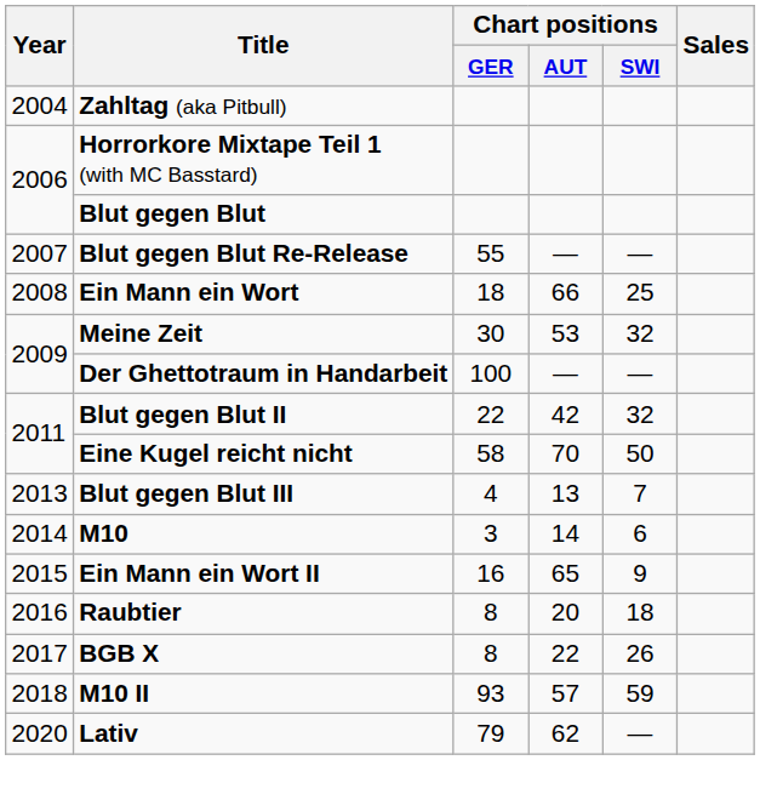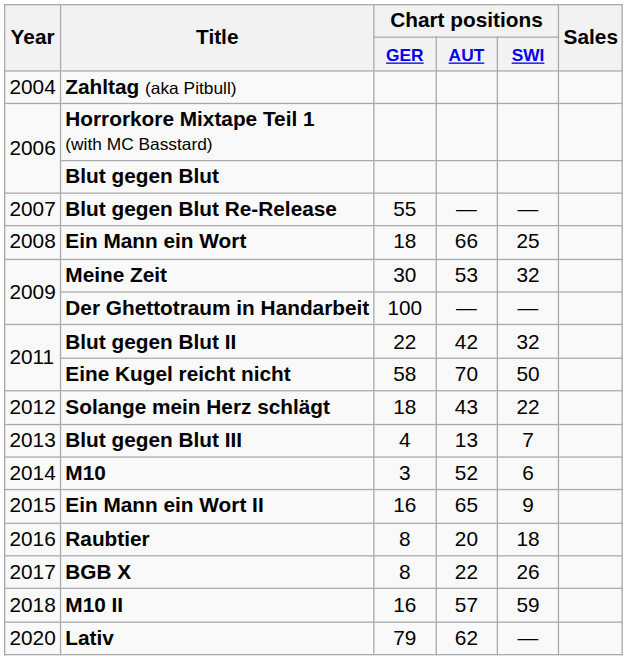 <table class="wikitable">
 <tr>
 <th rowspan="2">Year</th>
 <th rowspan="2">Title</th>
 <th colspan="3">Chart positions</th>
 <th rowspan="2">Sales</th>
 </tr>
 <tr>
 <th width="40"><small><a href='#'>GER</a></small></th>
 <th width="40"><small><a href='#'>AUT</a></small></th>
 <th width="40"><small><a href='#'>SWI</a></small><br></th>
 </tr>
 <tr>
 <td>2004</td>
 <td><strong>Zahltag</strong> <small>(aka Pitbull)</small></td>
 <td align="center"></td>
 <td align="center"></td>
 <td align="center"></td>
 <td></td>
 </tr>
 <tr>
 <td rowspan="2">2006</td>
 <td><strong>Horrorkore Mixtape Teil 1</strong><br><small>(with MC Basstard)</small></td>
 <td align="center"></td>
 <td align="center"></td>
 <td align="center"></td>
 <td></td>
 </tr>
 <tr>
 <td><strong>Blut gegen Blut</strong></td>
 <td align="center"></td>
 <td align="center"></td>
 <td align="center"></td>
 <td></td>
 </tr>
 <tr>
 <td>2007</td>
 <td><strong>Blut gegen Blut Re-Release</strong></td>
 <td align="center">55</td>
 <td align="center">—</td>
 <td align="center">—</td>
 <td></td>
 </tr>
 <tr>
 <td>2008</td>
 <td><strong>Ein Mann ein Wort</strong></td>
 <td align="center">18</td>
 <td align="center">66</td>
 <td align="center">25</td>
 <td></td>
 </tr>
 <tr>
 <td rowspan="2">2009</td>
 <td><strong>Meine Zeit</strong></td>
 <td align="center">30</td>
 <td align="center">53</td>
 <td align="center">32</td>
 <td></td>
 </tr>
 <tr>
 <td><strong>Der Ghettotraum in Handarbeit</strong></td>
 <td align="center">100</td>
 <td align="center">—</td>
 <td align="center">—</td>
 <td></td>
 </tr>
 <tr>
 <td rowspan="2">2011</td>
 <td><strong>Blut gegen Blut II</strong></td>
 <td align="center">22</td>
 <td align="center">42</td>
 <td align="center">32</td>
 <td></td>
 </tr>
 <tr>
 <td><strong>Eine Kugel reicht nicht</strong></td>
 <td align="center">58</td>
 <td align="center">70</td>
 <td align="center">50</td>
 <td></td>
 </tr>
 <tr>
+<td>2012</td>
+<td><strong>Solange mein Herz schlägt</strong></td>
+<td align="center">18</td>
+<td align="center">43</td>
+<td align="center">22</td>
+<td></td>
+</tr>
+<tr>
 <td>2013</td>
 <td><strong>Blut gegen Blut III</strong></td>
 <td align="center">4</td>
 <td align="center">13</td>
 <td align="center">7</td>
 <td></td>
 </tr>
 <tr>
 <td>2014</td>
 <td><strong>M10</strong></td>
 <td align="center">3</td>
-<td align="center">14</td>
+<td align="center">52</td>
 <td align="center">6</td>
 <td></td>
 </tr>
 <tr>
 <td>2015</td>
 <td><strong>Ein Mann ein Wort II</strong></td>
 <td align="center">16</td>
 <td align="center">65</td>
 <td align="center">9</td>
 <td></td>
 </tr>
 <tr>
 <td>2016</td>
 <td><strong>Raubtier</strong></td>
 <td align="center">8</td>
 <td align="center">20</td>
 <td align="center">18</td>
 <td></td>
 </tr>
 <tr>
 <td>2017</td>
 <td><strong>BGB X</strong></td>
 <td align="center">8</td>
 <td align="center">22</td>
 <td align="center">26</td>
 <td></td>
 </tr>
 <tr>
 <td>2018</td>
 <td><strong>M10 II</strong></td>
-<td align="center">93</td>
+<td align="center">16</td>
 <td align="center">57<br></td>
 <td align="center">59</td>
 <td></td>
 </tr>
 <tr>
 <td>2020</td>
 <td><strong>Lativ</strong></td>
 <td align="center">79</td>
 <td align="center">62</td>
 <td align="center">—</td>
 <td></td>
 </tr>
 </table>
